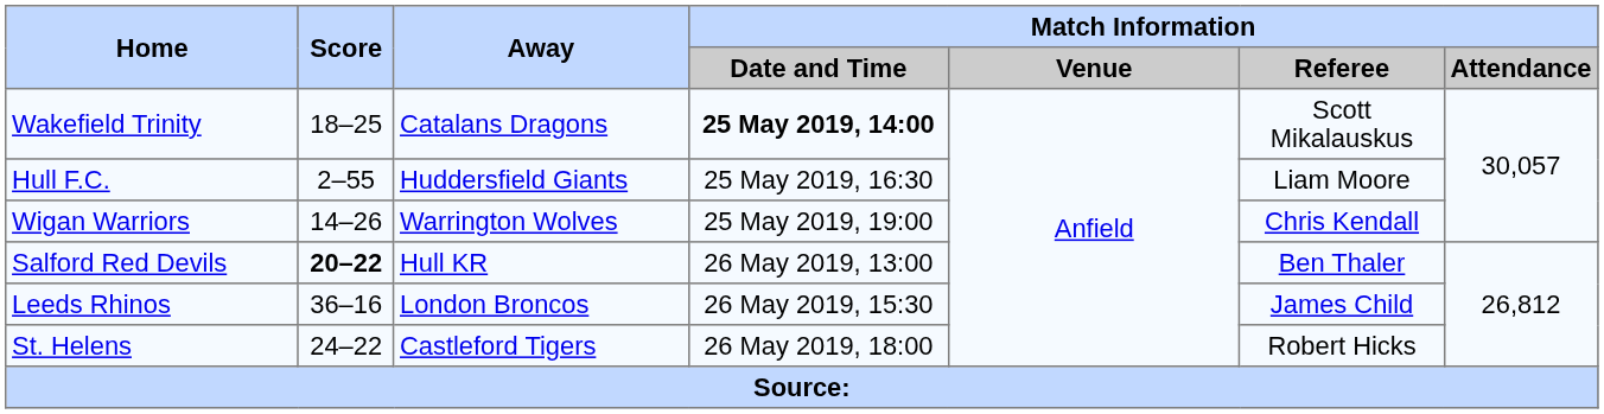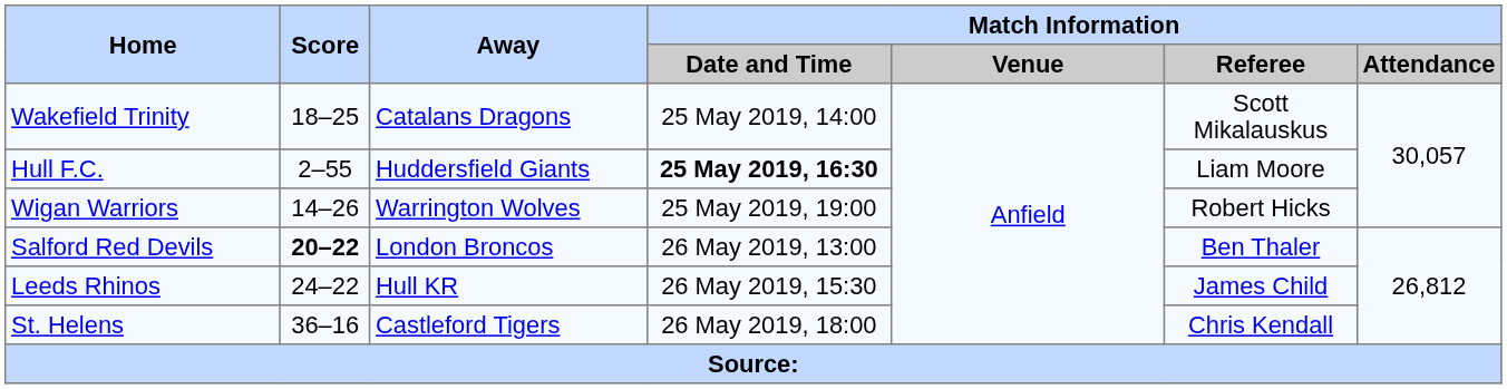 <table border=1 style="border-collapse:collapse; font-size:90%; text-align:center;" cellpadding=3 cellspacing=0 width=100%>
 <tr bgcolor=#C1D8FF>
 <th rowspan=2 width=19%>Home</th>
 <th rowspan=2 width=6%>Score</th>
 <th rowspan=2 width=19%>Away</th>
 <th colspan=4>Match Information</th>
 </tr>
 <tr bgcolor=#CCCCCC>
 <th width=17%>Date and Time</th>
 <th width=19%>Venue</th>
 <th width=13%>Referee</th>
 <th width=7%>Attendance</th>
 </tr>
 <tr bgcolor=#F5FAFF>
 <td align=left> <a href='#'>Wakefield Trinity</a></td>
 <td>18–25</td>
 <td align=left> <a href='#'>Catalans Dragons</a></td>
-<td><strong>25 May 2019, 14:00</strong></td>
+<td>25 May 2019, 14:00</td>
 <td Rowspan=6><a href='#'>Anfield</a></td>
 <td>Scott Mikalauskus</td>
 <td Rowspan=3>30,057</td>
 </tr>
 <tr bgcolor=#F5FAFF>
 <td align=left> <a href='#'>Hull F.C.</a></td>
 <td>2–55</td>
 <td align=left> <a href='#'>Huddersfield Giants</a></td>
-<td>25 May 2019, 16:30</td>
+<td><strong>25 May 2019, 16:30</strong></td>
 <td>Liam Moore</td>
 </tr>
 <tr bgcolor=#F5FAFF>
 <td align=left> <a href='#'>Wigan Warriors</a></td>
 <td>14–26</td>
 <td align=left> <a href='#'>Warrington Wolves</a></td>
 <td>25 May 2019, 19:00</td>
-<td><a href='#'>Chris Kendall</a></td>
+<td>Robert Hicks</td>
 </tr>
 <tr bgcolor=#F5FAFF>
 <td align=left> <a href='#'>Salford Red Devils</a></td>
 <td><strong>20–22</strong></td>
-<td align=left> <a href='#'>Hull KR</a></td>
+<td align=left> <a href='#'>London Broncos</a></td>
 <td>26 May 2019, 13:00</td>
 <td><a href='#'>Ben Thaler</a></td>
 <td Rowspan=3>26,812</td>
 </tr>
 <tr bgcolor=#F5FAFF>
 <td align=left> <a href='#'>Leeds Rhinos</a></td>
-<td>36–16</td>
-<td align=left> <a href='#'>London Broncos</a></td>
+<td>24–22</td>
+<td align=left> <a href='#'>Hull KR</a></td>
 <td>26 May 2019, 15:30</td>
 <td><a href='#'>James Child</a></td>
 </tr>
 <tr bgcolor=#F5FAFF>
 <td align=left> <a href='#'>St. Helens</a></td>
-<td>24–22</td>
+<td>36–16</td>
 <td align=left> <a href='#'>Castleford Tigers</a></td>
 <td>26 May 2019, 18:00</td>
-<td>Robert Hicks</td>
+<td><a href='#'>Chris Kendall</a></td>
 </tr>
 <tr style="background:#c1d8ff;">
 <th colspan=7>Source:</th>
 </tr>
 </table>
